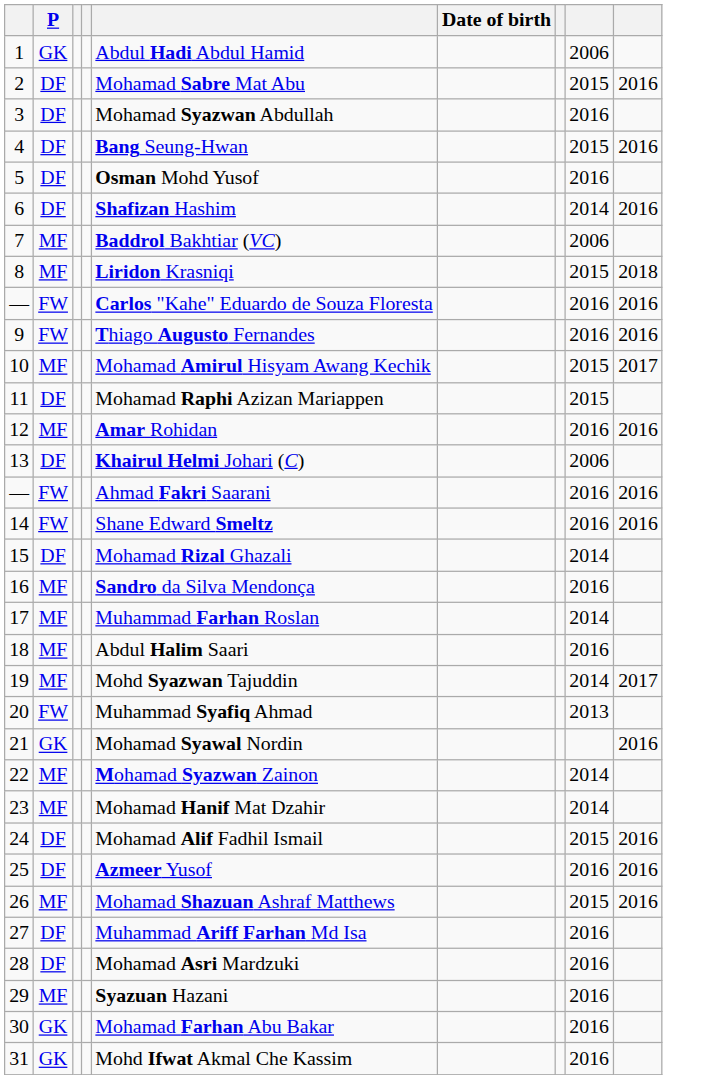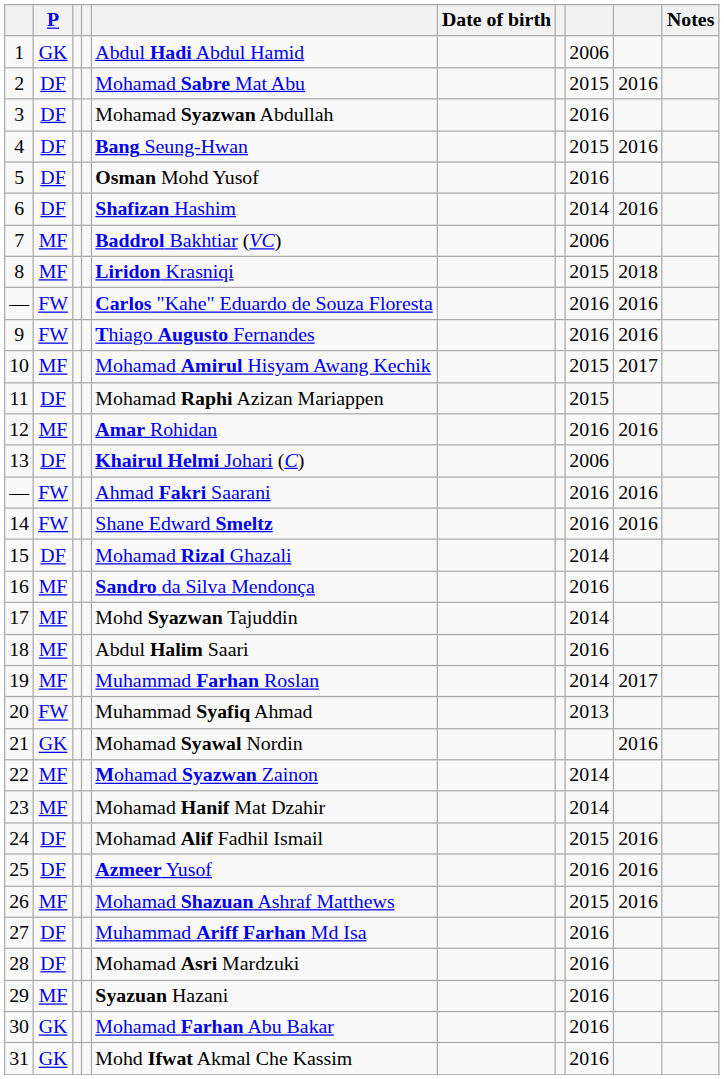 <table class="wikitable sortable" style="text-align:center;">
 <tr>
 <th></th>
 <th><a href='#'>P</a></th>
 <th></th>
 <th></th>
 <th></th>
 <th>Date of birth</th>
 <th></th>
 <th></th>
 <th></th>
+<th>Notes</th>
 </tr>
 <tr>
 <td>1</td>
 <td><a href='#'>GK</a></td>
 <td></td>
 <td></td>
 <td align=left><a href='#'>Abdul <strong>Hadi</strong> Abdul Hamid</a></td>
 <td align=right></td>
 <td></td>
 <td>2006</td>
+<td></td>
 <td></td>
 </tr>
 <tr>
 <td>2</td>
 <td><a href='#'>DF</a></td>
 <td></td>
 <td></td>
 <td align=left><a href='#'>Mohamad <strong>Sabre</strong> Mat Abu</a></td>
 <td align=right></td>
 <td></td>
 <td>2015</td>
 <td>2016</td>
+<td></td>
 </tr>
 <tr>
 <td>3</td>
 <td><a href='#'>DF</a></td>
 <td></td>
 <td></td>
 <td align=left>Mohamad <strong>Syazwan</strong> Abdullah</td>
 <td align=right></td>
 <td></td>
 <td>2016</td>
+<td></td>
 <td></td>
 </tr>
 <tr>
 <td>4</td>
 <td><a href='#'>DF</a></td>
 <td></td>
 <td></td>
 <td align=left><a href='#'><strong>Bang</strong> Seung-Hwan</a></td>
 <td align=right></td>
 <td></td>
 <td>2015</td>
 <td>2016</td>
+<td></td>
 </tr>
 <tr>
 <td>5</td>
 <td><a href='#'>DF</a></td>
 <td></td>
 <td></td>
 <td align=left><strong>Osman</strong> Mohd Yusof</td>
 <td align=right></td>
 <td></td>
 <td>2016</td>
+<td></td>
 <td></td>
 </tr>
 <tr>
 <td>6</td>
 <td><a href='#'>DF</a></td>
 <td></td>
 <td></td>
 <td align=left><a href='#'><strong>Shafizan</strong> Hashim</a></td>
 <td align=right></td>
 <td></td>
 <td>2014</td>
 <td>2016</td>
+<td></td>
 </tr>
 <tr>
 <td>7</td>
 <td><a href='#'>MF</a></td>
 <td></td>
 <td></td>
 <td align=left><a href='#'><strong>Baddrol</strong> Bakhtiar</a> (<em><a href='#'>VC</a></em>)</td>
 <td align=right></td>
 <td></td>
 <td>2006</td>
+<td></td>
 <td></td>
 </tr>
 <tr>
 <td>8</td>
 <td><a href='#'>MF</a></td>
 <td></td>
 <td></td>
 <td align=left><a href='#'><strong>Liridon</strong> Krasniqi</a></td>
 <td align=right></td>
 <td></td>
 <td>2015</td>
 <td>2018</td>
+<td></td>
 </tr>
 <tr>
 <td>—</td>
 <td><a href='#'>FW</a></td>
 <td></td>
 <td></td>
 <td align=left><a href='#'><strong>Carlos</strong> "Kahe" Eduardo de Souza Floresta</a></td>
 <td align=right></td>
 <td></td>
 <td>2016</td>
 <td>2016</td>
+<td></td>
 </tr>
 <tr>
 <td>9</td>
 <td><a href='#'>FW</a></td>
 <td></td>
 <td></td>
 <td align=left><a href='#'><strong>T</strong>hiago <strong>Augusto</strong> Fernandes</a></td>
 <td align=right></td>
 <td></td>
 <td>2016</td>
 <td>2016</td>
+<td></td>
 </tr>
 <tr>
 <td>10</td>
 <td><a href='#'>MF</a></td>
 <td></td>
 <td></td>
 <td align=left><a href='#'>Mohamad <strong>Amirul</strong> Hisyam Awang Kechik</a></td>
 <td align=right></td>
 <td></td>
 <td>2015</td>
 <td>2017</td>
+<td></td>
 </tr>
 <tr>
 <td>11</td>
 <td><a href='#'>DF</a></td>
 <td></td>
 <td></td>
 <td align=left>Mohamad <strong>Raphi</strong> Azizan Mariappen</td>
 <td align=right></td>
 <td></td>
 <td>2015</td>
+<td></td>
 <td></td>
 </tr>
 <tr>
 <td>12</td>
 <td><a href='#'>MF</a></td>
 <td></td>
 <td></td>
 <td align=left><a href='#'><strong>Amar</strong> Rohidan</a></td>
 <td align=right></td>
 <td></td>
 <td>2016</td>
 <td>2016</td>
+<td></td>
 </tr>
 <tr>
 <td>13</td>
 <td><a href='#'>DF</a></td>
 <td></td>
 <td></td>
 <td align=left><a href='#'><strong>Khairul Helmi</strong> Johari</a> (<em><a href='#'>C</a></em>)</td>
 <td align=right></td>
 <td></td>
 <td>2006</td>
+<td></td>
 <td></td>
 </tr>
 <tr>
 <td>—</td>
 <td><a href='#'>FW</a></td>
 <td></td>
 <td></td>
 <td align=left><a href='#'>Ahmad <strong>Fakri</strong> Saarani</a></td>
 <td align=right></td>
 <td></td>
 <td>2016</td>
 <td>2016</td>
+<td></td>
 </tr>
 <tr>
 <td>14</td>
 <td><a href='#'>FW</a></td>
 <td></td>
 <td></td>
 <td align=left><a href='#'>Shane Edward <strong>Smeltz</strong></a></td>
 <td align=right></td>
 <td></td>
 <td>2016</td>
 <td>2016</td>
+<td></td>
 </tr>
 <tr>
 <td>15</td>
 <td><a href='#'>DF</a></td>
 <td></td>
 <td></td>
 <td align=left><a href='#'>Mohamad <strong>Rizal</strong> Ghazali</a></td>
 <td align=right></td>
 <td></td>
 <td>2014</td>
+<td></td>
 <td></td>
 </tr>
 <tr>
 <td>16</td>
 <td><a href='#'>MF</a></td>
 <td></td>
 <td></td>
 <td align=left><a href='#'><strong>Sandro</strong> da Silva Mendonça</a></td>
 <td align=right></td>
 <td></td>
 <td>2016</td>
 <td></td>
+<td></td>
 </tr>
 <tr>
 <td>17</td>
 <td><a href='#'>MF</a></td>
 <td></td>
 <td></td>
-<td align=left><a href='#'>Muhammad <strong>Farhan</strong> Roslan</a></td>
+<td align=left>Mohd <strong>Syazwan</strong> Tajuddin</td>
 <td align=right></td>
 <td></td>
 <td>2014</td>
+<td></td>
 <td></td>
 </tr>
 <tr>
 <td>18</td>
 <td><a href='#'>MF</a></td>
 <td></td>
 <td></td>
 <td align=left>Abdul <strong>Halim</strong> Saari</td>
 <td align=right></td>
 <td></td>
 <td>2016</td>
 <td></td>
+<td></td>
 </tr>
 <tr>
 <td>19</td>
 <td><a href='#'>MF</a></td>
 <td></td>
 <td></td>
-<td align=left>Mohd <strong>Syazwan</strong> Tajuddin</td>
+<td align=left><a href='#'>Muhammad <strong>Farhan</strong> Roslan</a></td>
 <td align=right></td>
 <td></td>
 <td>2014</td>
 <td>2017</td>
+<td></td>
 </tr>
 <tr>
 <td>20</td>
 <td><a href='#'>FW</a></td>
 <td></td>
 <td></td>
 <td align=left>Muhammad <strong>Syafiq</strong> Ahmad</td>
 <td align=right></td>
 <td></td>
 <td>2013</td>
+<td></td>
 <td></td>
 </tr>
 <tr>
 <td>21</td>
 <td><a href='#'>GK</a></td>
 <td></td>
 <td></td>
 <td align=left>Mohamad <strong>Syawal</strong> Nordin</td>
 <td align=right></td>
 <td></td>
 <td></td>
 <td>2016</td>
+<td></td>
 </tr>
 <tr>
 <td>22</td>
 <td><a href='#'>MF</a></td>
 <td></td>
 <td></td>
 <td align=left><a href='#'><strong>M</strong>ohamad <strong>Syazwan</strong> Zainon</a></td>
 <td align=right></td>
 <td></td>
 <td>2014</td>
+<td></td>
 <td></td>
 </tr>
 <tr>
 <td>23</td>
 <td><a href='#'>MF</a></td>
 <td></td>
 <td></td>
 <td align=left>Mohamad <strong>Hanif</strong> Mat Dzahir</td>
 <td align=right></td>
 <td></td>
 <td>2014</td>
 <td></td>
+<td></td>
 </tr>
 <tr>
 <td>24</td>
 <td><a href='#'>DF</a></td>
 <td></td>
 <td></td>
 <td align=left>Mohamad <strong>Alif</strong> Fadhil Ismail</td>
 <td align=right></td>
 <td></td>
 <td>2015</td>
 <td>2016</td>
+<td></td>
 </tr>
 <tr>
 <td>25</td>
 <td><a href='#'>DF</a></td>
 <td></td>
 <td></td>
 <td align=left><a href='#'><strong>Azmeer</strong> Yusof</a></td>
 <td align=right></td>
 <td></td>
 <td>2016</td>
 <td>2016</td>
+<td></td>
 </tr>
 <tr>
 <td>26</td>
 <td><a href='#'>MF</a></td>
 <td></td>
 <td></td>
 <td align=left><a href='#'>Mohamad <strong>Shazuan</strong> Ashraf Matthews</a></td>
 <td align=right></td>
 <td></td>
 <td>2015</td>
 <td>2016</td>
+<td></td>
 </tr>
 <tr>
 <td>27</td>
 <td><a href='#'>DF</a></td>
 <td></td>
 <td></td>
 <td align=left><a href='#'>Muhammad <strong>Ariff Farhan</strong> Md Isa</a></td>
 <td align=right></td>
 <td></td>
 <td>2016</td>
+<td></td>
 <td></td>
 </tr>
 <tr>
 <td>28</td>
 <td><a href='#'>DF</a></td>
 <td></td>
 <td></td>
 <td align=left>Mohamad <strong>Asri</strong> Mardzuki</td>
 <td align=right></td>
 <td></td>
 <td>2016</td>
 <td></td>
+<td></td>
 </tr>
 <tr>
 <td>29</td>
 <td><a href='#'>MF</a></td>
 <td></td>
 <td></td>
 <td align=left><strong>Syazuan</strong> Hazani</td>
 <td align=right></td>
 <td></td>
 <td>2016</td>
+<td></td>
 <td></td>
 </tr>
 <tr>
 <td>30</td>
 <td><a href='#'>GK</a></td>
 <td></td>
 <td></td>
 <td align=left><a href='#'>Mohamad <strong>Farhan</strong> Abu Bakar</a></td>
 <td align=right></td>
 <td></td>
 <td>2016</td>
 <td></td>
+<td></td>
 </tr>
 <tr>
 <td>31</td>
 <td><a href='#'>GK</a></td>
 <td></td>
 <td></td>
 <td align=left>Mohd <strong>Ifwat</strong> Akmal Che Kassim</td>
 <td align=right></td>
 <td></td>
 <td>2016</td>
 <td></td>
+<td></td>
 </tr>
 </table>
